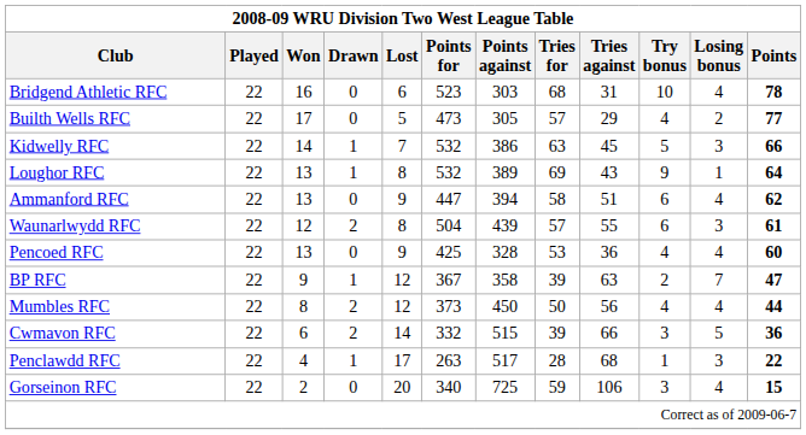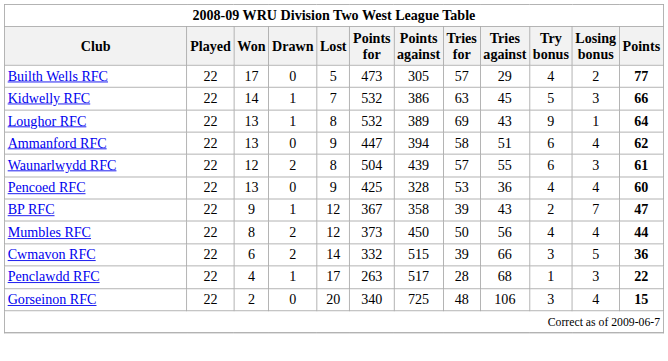 <table class="wikitable" style="float:left; margin-right:15px; text-align: center;">
 <tr>
 <td colspan="12" bgcolor="#FFFFFF" cellpadding="0" cellspacing="0"><strong>2008-09 WRU Division Two West League Table</strong></td>
 </tr>
 <tr>
 <th bgcolor="#efefef" width="200">Club</th>
 <th bgcolor="#efefef" width="20">Played</th>
 <th bgcolor="#efefef" width="20">Won</th>
 <th bgcolor="#efefef" width="20">Drawn</th>
 <th bgcolor="#efefef" width="20">Lost</th>
 <th bgcolor="#efefef" width="20">Points for</th>
 <th bgcolor="#efefef" width="20">Points against</th>
 <th bgcolor="#efefef" width="20">Tries for</th>
 <th bgcolor="#efefef" width="20">Tries against</th>
 <th bgcolor="#efefef" width="20">Try bonus</th>
 <th bgcolor="#efefef" width="20">Losing bonus</th>
 <th bgcolor="#efefef" width="20">Points</th>
-</tr>
-<tr bgcolor=#ffffff align=center>
-<td align=left><a href='#'>Bridgend Athletic RFC</a></td>
-<td>22</td>
-<td>16</td>
-<td>0</td>
-<td>6</td>
-<td>523</td>
-<td>303</td>
-<td>68</td>
-<td>31</td>
-<td>10</td>
-<td>4</td>
-<td><strong>78</strong></td>
 </tr>
 <tr bgcolor=#ffffff align=center>
 <td align=left><a href='#'>Builth Wells RFC</a></td>
 <td>22</td>
 <td>17</td>
 <td>0</td>
 <td>5</td>
 <td>473</td>
 <td>305</td>
 <td>57</td>
 <td>29</td>
 <td>4</td>
 <td>2</td>
 <td><strong>77</strong></td>
 </tr>
 <tr bgcolor=#ffffff align=center>
 <td align=left><a href='#'>Kidwelly RFC</a></td>
 <td>22</td>
 <td>14</td>
 <td>1</td>
 <td>7</td>
 <td>532</td>
 <td>386</td>
 <td>63</td>
 <td>45</td>
 <td>5</td>
 <td>3</td>
 <td><strong>66</strong></td>
 </tr>
 <tr bgcolor=#ffffff align=center>
 <td align=left><a href='#'>Loughor RFC</a></td>
 <td>22</td>
 <td>13</td>
 <td>1</td>
 <td>8</td>
 <td>532</td>
 <td>389</td>
 <td>69</td>
 <td>43</td>
 <td>9</td>
 <td>1</td>
 <td><strong>64</strong></td>
 </tr>
 <tr bgcolor=#ffffff align=center>
 <td align=left><a href='#'>Ammanford RFC</a></td>
 <td>22</td>
 <td>13</td>
 <td>0</td>
 <td>9</td>
 <td>447</td>
 <td>394</td>
 <td>58</td>
 <td>51</td>
 <td>6</td>
 <td>4</td>
 <td><strong>62</strong></td>
 </tr>
 <tr bgcolor=#ffffff align=center>
 <td align=left><a href='#'>Waunarlwydd RFC</a></td>
 <td>22</td>
 <td>12</td>
 <td>2</td>
 <td>8</td>
 <td>504</td>
 <td>439</td>
 <td>57</td>
 <td>55</td>
 <td>6</td>
 <td>3</td>
 <td><strong>61</strong></td>
 </tr>
 <tr bgcolor=#ffffff align=center>
 <td align=left><a href='#'>Pencoed RFC</a></td>
 <td>22</td>
 <td>13</td>
 <td>0</td>
 <td>9</td>
 <td>425</td>
 <td>328</td>
 <td>53</td>
 <td>36</td>
 <td>4</td>
 <td>4</td>
 <td><strong>60</strong></td>
 </tr>
 <tr bgcolor=#ffffff align=center>
 <td align=left><a href='#'>BP RFC</a></td>
 <td>22</td>
 <td>9</td>
 <td>1</td>
 <td>12</td>
 <td>367</td>
 <td>358</td>
 <td>39</td>
-<td>63</td>
+<td>43</td>
 <td>2</td>
 <td>7</td>
 <td><strong>47</strong></td>
 </tr>
 <tr bgcolor=#ffffff align=center>
 <td align=left><a href='#'>Mumbles RFC</a></td>
 <td>22</td>
 <td>8</td>
 <td>2</td>
 <td>12</td>
 <td>373</td>
 <td>450</td>
 <td>50</td>
 <td>56</td>
 <td>4</td>
 <td>4</td>
 <td><strong>44</strong></td>
 </tr>
 <tr bgcolor=#ffffff align=center>
 <td align=left><a href='#'>Cwmavon RFC</a></td>
 <td>22</td>
 <td>6</td>
 <td>2</td>
 <td>14</td>
 <td>332</td>
 <td>515</td>
 <td>39</td>
 <td>66</td>
 <td>3</td>
 <td>5</td>
 <td><strong>36</strong></td>
 </tr>
 <tr bgcolor=#ffffff align=center>
 <td align=left><a href='#'>Penclawdd RFC</a></td>
 <td>22</td>
 <td>4</td>
 <td>1</td>
 <td>17</td>
 <td>263</td>
 <td>517</td>
 <td>28</td>
 <td>68</td>
 <td>1</td>
 <td>3</td>
 <td><strong>22</strong></td>
 </tr>
 <tr bgcolor=#ffffff align=center>
 <td align=left><a href='#'>Gorseinon RFC</a></td>
 <td>22</td>
 <td>2</td>
 <td>0</td>
 <td>20</td>
 <td>340</td>
 <td>725</td>
-<td>59</td>
+<td>48</td>
 <td>106</td>
 <td>3</td>
 <td>4</td>
 <td><strong>15</strong></td>
 </tr>
 <tr>
 <td colspan="12" align="right" bgcolor="#FFFFFF" cellpadding="0" cellspacing="0"><small>Correct as of 2009-06-7</small></td>
 </tr>
 <tr>
 </tr>
 </table>
